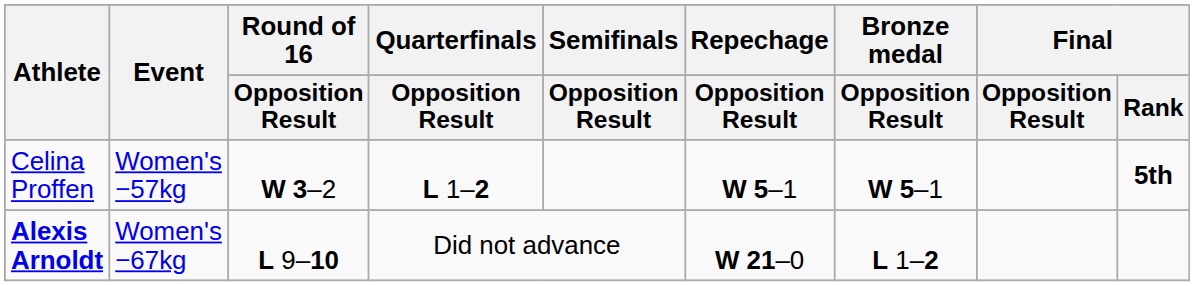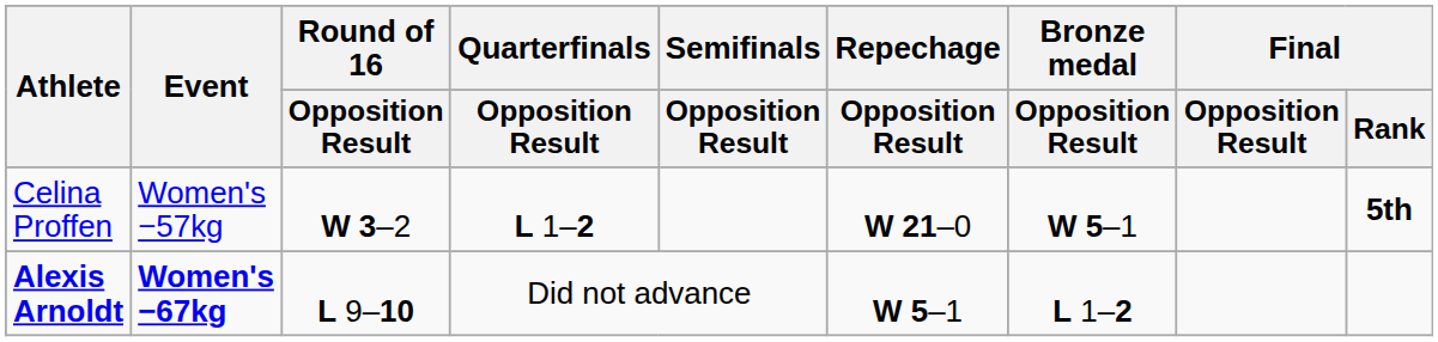 <table class="wikitable" style="font-size:90%">
 <tr>
 <th rowspan=2>Athlete</th>
 <th rowspan=2>Event</th>
 <th>Round of 16</th>
 <th>Quarterfinals</th>
 <th>Semifinals</th>
 <th>Repechage</th>
 <th>Bronze medal</th>
 <th colspan=2>Final</th>
 </tr>
 <tr style="font-size:95%">
 <th>Opposition<br>Result</th>
 <th>Opposition<br>Result</th>
 <th>Opposition<br>Result</th>
 <th>Opposition<br>Result</th>
 <th>Opposition<br>Result</th>
 <th>Opposition<br>Result</th>
 <th>Rank</th>
 </tr>
 <tr align=center>
 <td align=left><a href='#'>Celina Proffen</a></td>
 <td align=left><a href='#'>Women's −57kg</a></td>
 <td><br><strong>W</strong> <strong>3</strong>–2</td>
 <td><br><strong>L</strong> 1–<strong>2</strong></td>
 <td></td>
-<td><br><strong>W</strong> <strong>5</strong>–1</td>
+<td><br><strong>W</strong> <strong>21</strong>–0</td>
 <td><br><strong>W</strong> <strong>5</strong>–1</td>
 <td></td>
 <td><strong>5th</strong></td>
 </tr>
 <tr align=center>
 <td align=left><strong><a href='#'>Alexis Arnoldt</a></strong></td>
-<td align=left><a href='#'>Women's −67kg</a></td>
+<td align=left><strong><a href='#'>Women's −67kg</a></strong></td>
 <td><br><strong>L</strong> 9–<strong>10</strong></td>
 <td colspan=2>Did not advance</td>
-<td><br><strong>W</strong> <strong>21</strong>–0</td>
+<td><br><strong>W</strong> <strong>5</strong>–1</td>
 <td><br><strong>L</strong> 1–<strong>2</strong></td>
 <td></td>
 <td></td>
 </tr>
 </table>
